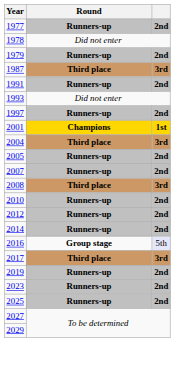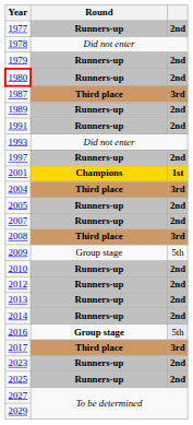 <table class="wikitable" style="text-align: center; font-size:90%">
 <tr>
 <th>Year</th>
 <th style="width:200px">Round</th>
 <th></th>
 </tr>
 <tr>
 <td><a href='#'>1977</a></td>
 <td bgcolor=Silver><strong>Runners-up</strong></td>
 <td bgcolor=Silver><strong>2nd</strong></td>
 </tr>
 <tr>
 <td><a href='#'>1978</a></td>
 <td colspan="2"><em>Did not enter</em></td>
 </tr>
 <tr>
 <td><a href='#'>1979</a></td>
 <td bgcolor=Silver><strong>Runners-up</strong></td>
 <td bgcolor=Silver><strong>2nd</strong></td>
 </tr>
 <tr>
+<td style="border: 3px solid red"><a href='#'>1980</a></td>
+<td bgcolor=Silver><strong>Runners-up</strong></td>
+<td bgcolor=Silver><strong>2nd</strong></td>
+</tr>
+<tr>
 <td><a href='#'>1987</a></td>
 <td bgcolor="cc9966"><strong>Third place</strong></td>
 <td bgcolor="cc9966"><strong>3rd</strong></td>
+</tr>
+<tr>
+<td><a href='#'>1989</a></td>
+<td bgcolor=Silver><strong>Runners-up</strong></td>
+<td bgcolor=Silver><strong>2nd</strong></td>
 </tr>
 <tr>
 <td><a href='#'>1991</a></td>
 <td bgcolor=Silver><strong>Runners-up</strong></td>
 <td bgcolor=Silver><strong>2nd</strong></td>
 </tr>
 <tr>
 <td><a href='#'>1993</a></td>
 <td colspan="2"><em>Did not enter</em></td>
 </tr>
 <tr>
 <td><a href='#'>1997</a></td>
 <td bgcolor=Silver><strong>Runners-up</strong></td>
 <td bgcolor=Silver><strong>2nd</strong></td>
 </tr>
 <tr>
 <td><a href='#'>2001</a></td>
 <td bgcolor=Gold><strong>Champions</strong></td>
 <td bgcolor=Gold><strong>1st</strong></td>
 </tr>
 <tr>
 <td><a href='#'>2004</a></td>
 <td bgcolor="cc9966"><strong>Third place</strong></td>
 <td bgcolor="cc9966"><strong>3rd</strong></td>
 </tr>
 <tr>
 <td><a href='#'>2005</a></td>
 <td bgcolor=Silver><strong>Runners-up</strong></td>
 <td bgcolor=Silver><strong>2nd</strong></td>
 </tr>
 <tr>
 <td><a href='#'>2007</a></td>
 <td bgcolor=Silver><strong>Runners-up</strong></td>
 <td bgcolor=Silver><strong>2nd</strong></td>
 </tr>
 <tr>
 <td><a href='#'>2008</a></td>
 <td bgcolor="cc9966"><strong>Third place</strong></td>
 <td bgcolor="cc9966"><strong>3rd</strong></td>
 </tr>
 <tr>
+<td><a href='#'>2009</a></td>
+<td>Group stage</td>
+<td>5th</td>
+</tr>
+<tr>
 <td><a href='#'>2010</a></td>
 <td bgcolor=Silver><strong>Runners-up</strong></td>
 <td bgcolor=Silver><strong>2nd</strong></td>
 </tr>
 <tr>
 <td><a href='#'>2012</a></td>
+<td bgcolor=Silver><strong>Runners-up</strong></td>
+<td bgcolor=Silver><strong>2nd</strong></td>
+</tr>
+<tr>
+<td><a href='#'>2013</a></td>
 <td bgcolor=Silver><strong>Runners-up</strong></td>
 <td bgcolor=Silver><strong>2nd</strong></td>
 </tr>
 <tr>
 <td><a href='#'>2014</a></td>
 <td bgcolor=Silver><strong>Runners-up</strong></td>
 <td bgcolor=Silver><strong>2nd</strong></td>
 </tr>
 <tr>
 <td><a href='#'>2016</a></td>
 <td><strong>Group stage</strong></td>
 <td style="background: lavender;">5th</td>
 </tr>
 <tr>
 <td><a href='#'>2017</a></td>
 <td bgcolor="cc9966"><strong>Third place</strong></td>
 <td bgcolor="cc9966"><strong>3rd</strong></td>
 </tr>
 <tr>
-<td><a href='#'>2019</a></td>
-<td bgcolor=Silver><strong>Runners-up</strong></td>
-<td bgcolor=Silver><strong>2nd</strong></td>
-</tr>
-<tr>
 <td><a href='#'>2023</a></td>
 <td bgcolor=Silver><strong>Runners-up</strong></td>
 <td bgcolor=Silver><strong>2nd</strong></td>
 </tr>
 <tr>
 <td><a href='#'>2025</a></td>
 <td bgcolor=Silver><strong>Runners-up</strong></td>
 <td bgcolor=Silver><strong>2nd</strong></td>
 </tr>
 <tr>
 <td><a href='#'>2027</a></td>
 <td colspan="2" rowspan="2"><em>To be determined</em></td>
 </tr>
 <tr>
 <td><a href='#'>2029</a></td>
 </tr>
 </table>
